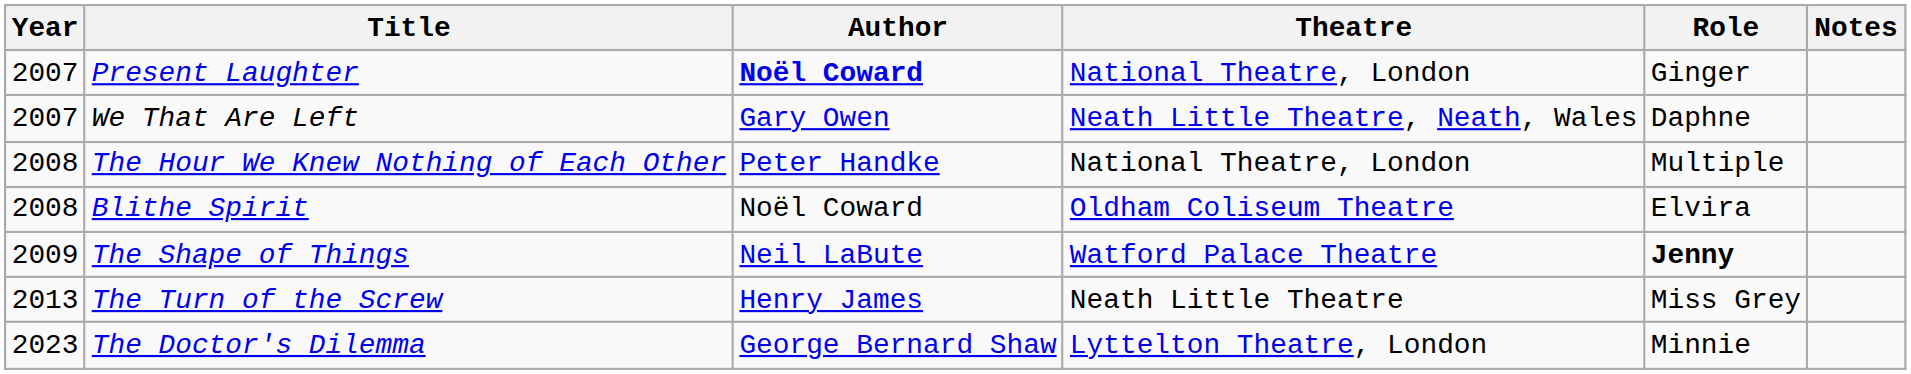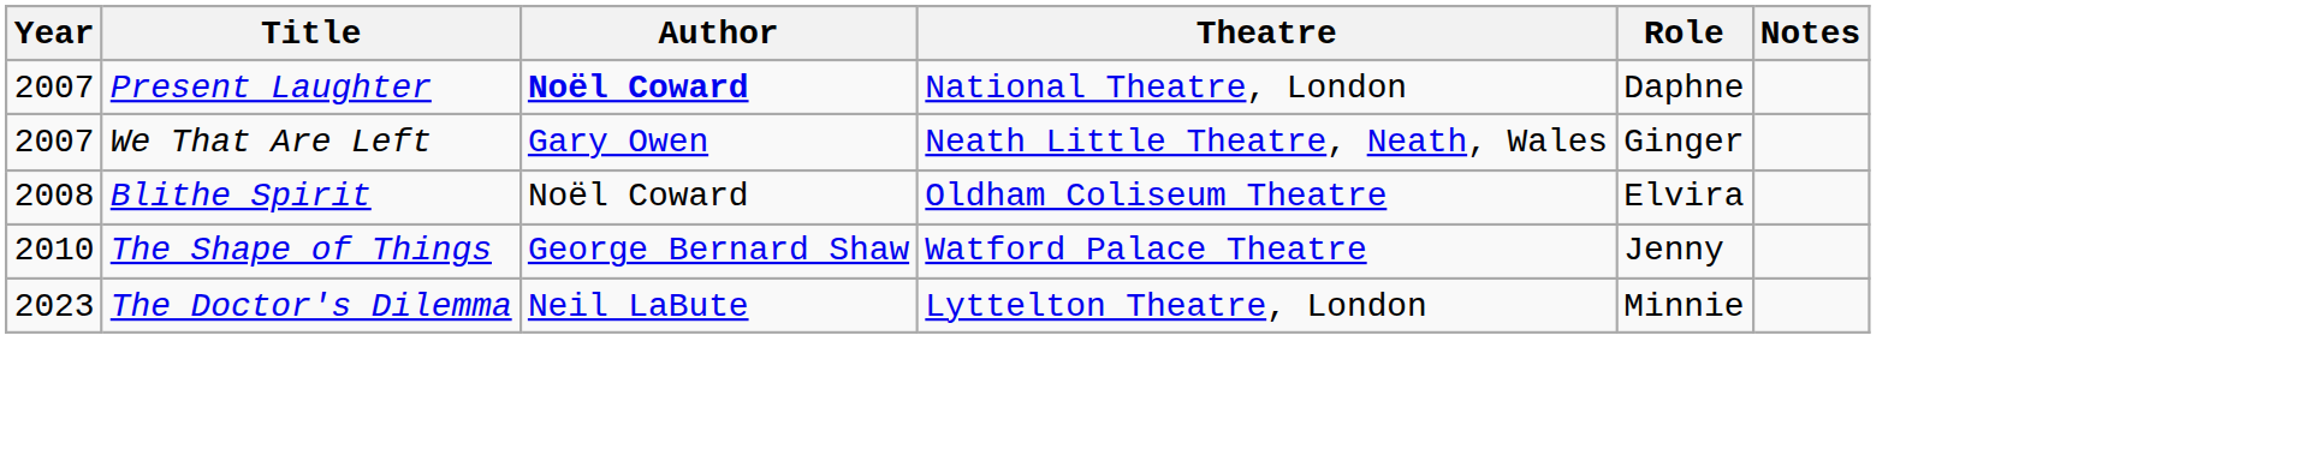 <table class="wikitable sortable">
 <tr>
 <th>Year</th>
 <th>Title</th>
 <th>Author</th>
 <th>Theatre</th>
 <th>Role</th>
 <th>Notes</th>
 </tr>
 <tr>
 <td>2007</td>
 <td><em><a href='#'>Present Laughter</a></em></td>
 <td><strong><a href='#'>Noël Coward</a></strong></td>
 <td><a href='#'>National Theatre</a>, London</td>
-<td>Ginger</td>
+<td>Daphne</td>
 <td></td>
 </tr>
 <tr>
 <td>2007</td>
 <td><em>We That Are Left</em></td>
 <td><a href='#'>Gary Owen</a></td>
 <td><a href='#'>Neath Little Theatre</a>, <a href='#'>Neath</a>, Wales</td>
-<td>Daphne</td>
-<td></td>
-</tr>
-<tr>
-<td>2008</td>
-<td><em><a href='#'>The Hour We Knew Nothing of Each Other</a></em></td>
-<td><a href='#'>Peter Handke</a></td>
-<td>National Theatre, London</td>
-<td>Multiple</td>
+<td>Ginger</td>
 <td></td>
 </tr>
 <tr>
 <td>2008</td>
 <td><em><a href='#'>Blithe Spirit</a></em></td>
 <td>Noël Coward</td>
 <td><a href='#'>Oldham Coliseum Theatre</a></td>
 <td>Elvira</td>
 <td></td>
 </tr>
 <tr>
-<td>2009</td>
+<td>2010</td>
 <td><em><a href='#'>The Shape of Things</a></em></td>
-<td><a href='#'>Neil LaBute</a></td>
+<td><a href='#'>George Bernard Shaw</a></td>
 <td><a href='#'>Watford Palace Theatre</a></td>
-<td><strong>Jenny</strong></td>
-<td></td>
-</tr>
-<tr>
-<td>2013</td>
-<td><em><a href='#'>The Turn of the Screw</a></em></td>
-<td><a href='#'>Henry James</a></td>
-<td>Neath Little Theatre</td>
-<td>Miss Grey</td>
+<td>Jenny</td>
 <td></td>
 </tr>
 <tr>
 <td>2023</td>
 <td><em><a href='#'>The Doctor's Dilemma</a></em></td>
-<td><a href='#'>George Bernard Shaw</a></td>
+<td><a href='#'>Neil LaBute</a></td>
 <td><a href='#'>Lyttelton Theatre</a>, London</td>
 <td>Minnie</td>
 <td></td>
 </tr>
 </table>
